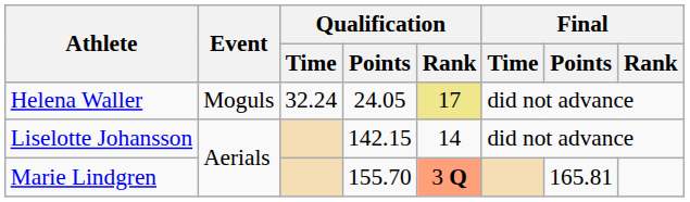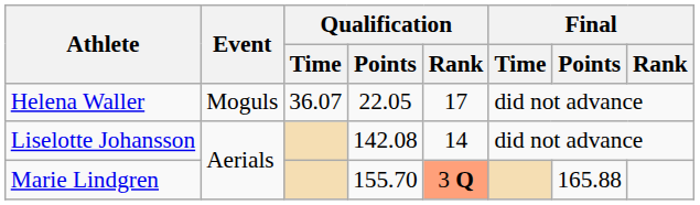 <table class="wikitable" style="font-size:90%">
 <tr>
 <th rowspan="2">Athlete</th>
 <th rowspan="2">Event</th>
 <th colspan="3">Qualification</th>
 <th colspan="3">Final</th>
 </tr>
 <tr>
 <th>Time</th>
 <th>Points</th>
 <th>Rank</th>
 <th>Time</th>
 <th>Points</th>
 <th>Rank</th>
 </tr>
 <tr>
 <td><a href='#'>Helena Waller</a></td>
 <td>Moguls</td>
-<td align="center">32.24</td>
-<td align="center">24.05</td>
-<td align="center" style="background: khaki;">17</td>
+<td align="center">36.07</td>
+<td align="center">22.05</td>
+<td align="center">17</td>
 <td colspan="3">did not advance</td>
 </tr>
 <tr>
 <td><a href='#'>Liselotte Johansson</a></td>
 <td rowspan="2">Aerials</td>
 <td bgcolor="wheat"></td>
-<td align="center">142.15</td>
+<td align="center">142.08</td>
 <td align="center">14</td>
 <td colspan="3">did not advance</td>
 </tr>
 <tr>
 <td><a href='#'>Marie Lindgren</a></td>
 <td bgcolor="wheat"></td>
 <td align="center">155.70</td>
 <td align="center" style="background: lightsalmon;">3 <strong>Q</strong></td>
 <td bgcolor="wheat"></td>
-<td align="center">165.81</td>
+<td align="center">165.88</td>
 <td align="center"></td>
 </tr>
 </table>
